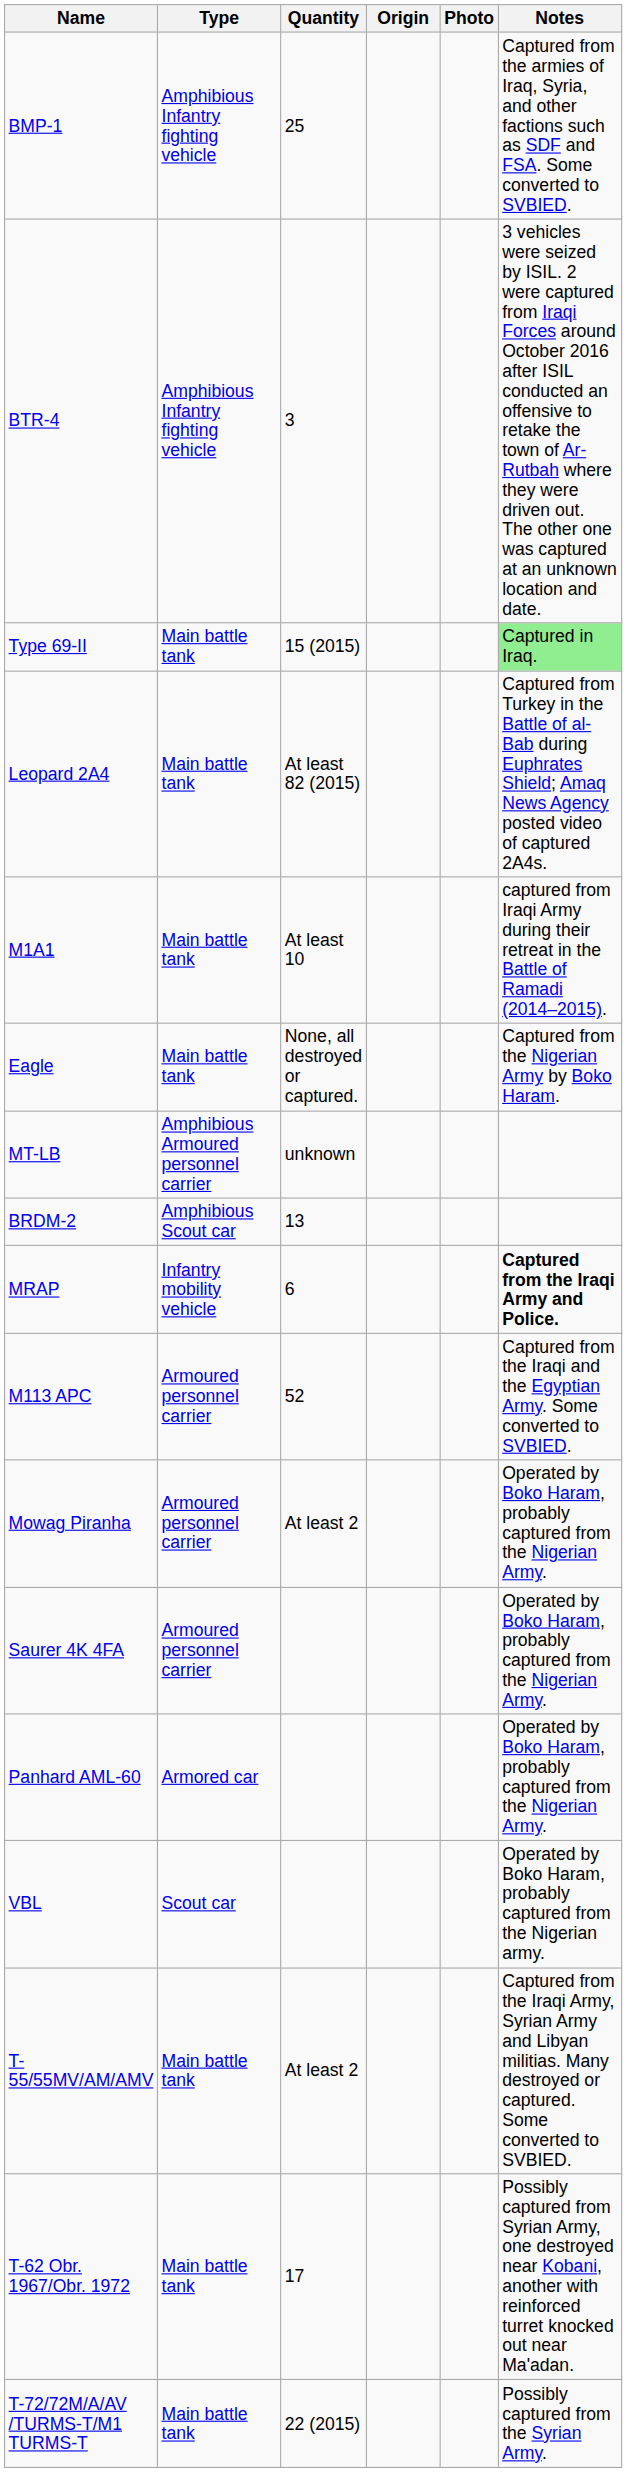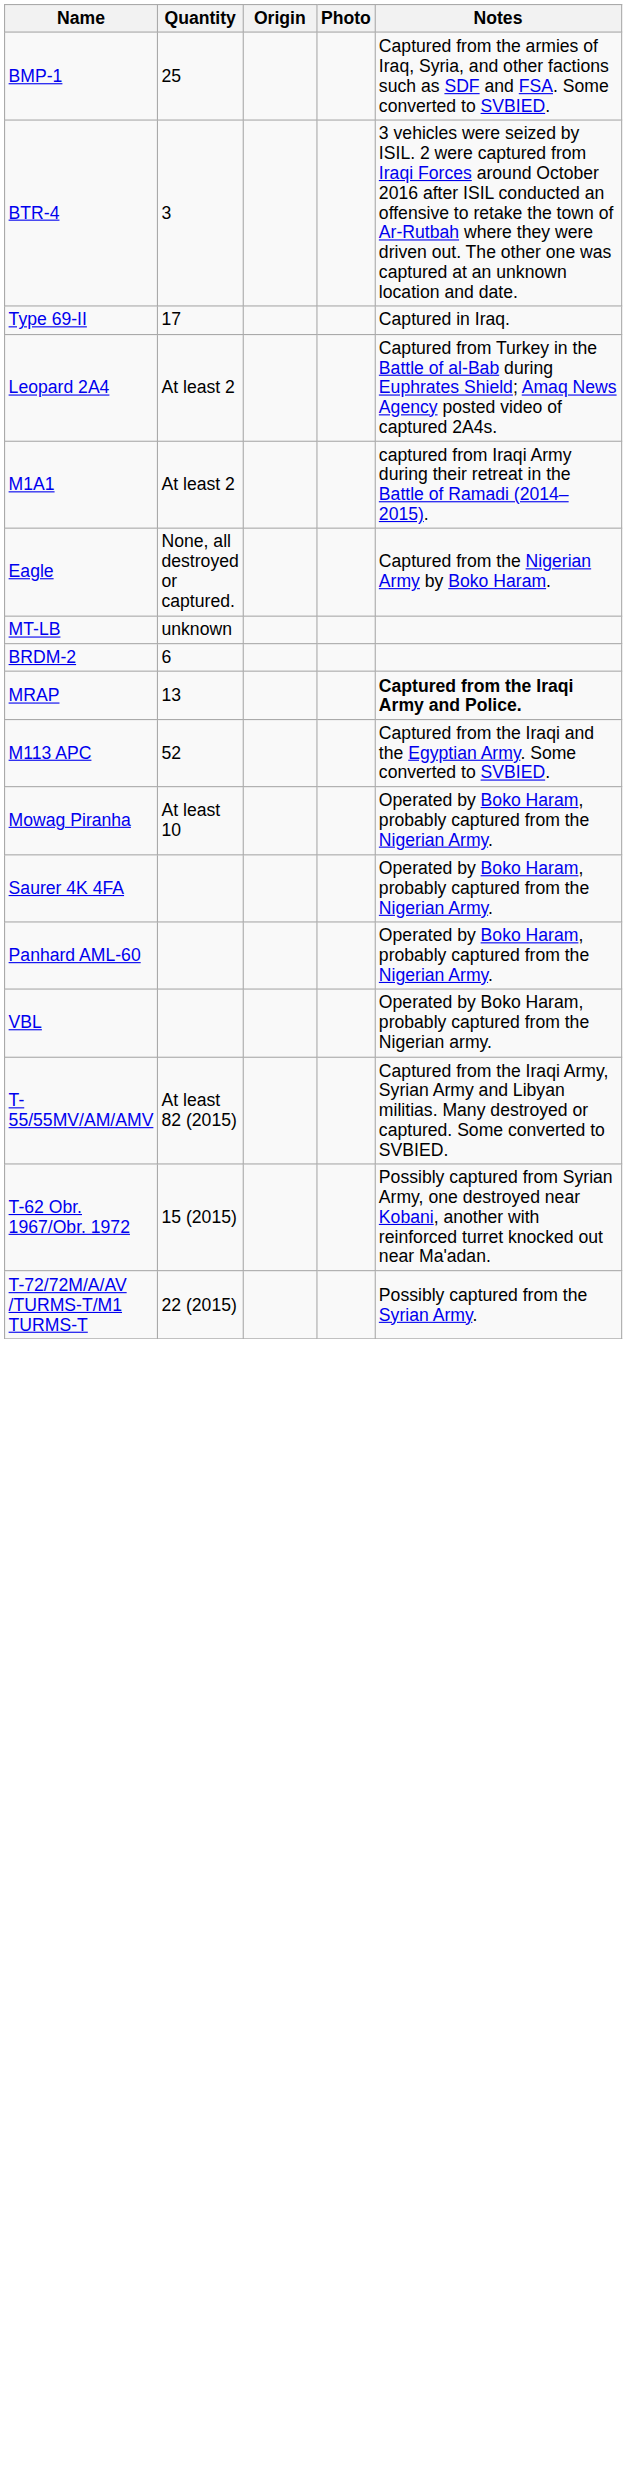 <table class="wikitable" style="width:90%;">
 <tr>
 <th style="width:15%;">Name</th>
-<th style="width:20%;">Type</th>
 <th style="width:12%;">Quantity</th>
 <th style="width:12%;">Origin</th>
 <th>Photo</th>
 <th>Notes</th>
 </tr>
 <tr>
 <td><a href='#'>BMP-1</a></td>
-<td><a href='#'>Amphibious</a> <a href='#'>Infantry fighting vehicle</a></td>
 <td>25</td>
 <td></td>
 <td></td>
 <td>Captured from the armies of Iraq, Syria, and other factions such as <a href='#'>SDF</a> and <a href='#'>FSA</a>. Some converted to <a href='#'>SVBIED</a>.</td>
 </tr>
 <tr>
 <td><a href='#'>BTR-4</a></td>
-<td><a href='#'>Amphibious</a> <a href='#'>Infantry fighting vehicle</a></td>
 <td>3</td>
 <td></td>
 <td></td>
 <td>3 vehicles were seized by ISIL. 2 were captured from <a href='#'>Iraqi Forces</a> around October 2016 after ISIL conducted an offensive to retake the town of <a href='#'>Ar-Rutbah</a> where they were driven out. The other one was captured at an unknown location and date.</td>
 </tr>
 <tr>
 <td><a href='#'>Type 69-II</a></td>
-<td><a href='#'>Main battle tank</a></td>
-<td>15 (2015)</td>
+<td>17</td>
 <td></td>
 <td></td>
-<td style="background: lightgreen;">Captured in Iraq.</td>
+<td>Captured in Iraq.</td>
 </tr>
 <tr>
 <td><a href='#'>Leopard 2A4</a></td>
-<td><a href='#'>Main battle tank</a></td>
-<td>At least 82 (2015)</td>
+<td>At least 2</td>
 <td></td>
 <td></td>
 <td>Captured from Turkey in the <a href='#'>Battle of al-Bab</a> during <a href='#'>Euphrates Shield</a>; <a href='#'>Amaq News Agency</a> posted video of captured 2A4s.</td>
 </tr>
 <tr>
 <td><a href='#'>M1A1</a></td>
-<td><a href='#'>Main battle tank</a></td>
-<td>At least 10</td>
+<td>At least 2</td>
 <td></td>
 <td></td>
 <td>captured from Iraqi Army during their retreat in the <a href='#'>Battle of Ramadi (2014–2015)</a>.</td>
 </tr>
 <tr>
 <td><a href='#'>Eagle</a></td>
-<td><a href='#'>Main battle tank</a></td>
 <td>None, all destroyed or captured.</td>
 <td></td>
 <td></td>
 <td>Captured from the <a href='#'>Nigerian Army</a> by <a href='#'>Boko Haram</a>.</td>
 </tr>
 <tr>
 <td><a href='#'>MT-LB</a><br></td>
-<td><a href='#'>Amphibious</a> <a href='#'>Armoured personnel carrier</a></td>
 <td>unknown</td>
 <td></td>
 <td></td>
 <td></td>
 </tr>
 <tr>
 <td><a href='#'>BRDM-2</a></td>
-<td><a href='#'>Amphibious</a> <a href='#'>Scout car</a></td>
-<td>13</td>
+<td>6</td>
 <td></td>
 <td></td>
 <td></td>
 </tr>
 <tr>
 <td><a href='#'>MRAP</a></td>
-<td><a href='#'>Infantry mobility vehicle</a></td>
-<td>6</td>
+<td>13</td>
 <td></td>
 <td></td>
 <td><strong>Captured from the Iraqi Army and Police.</strong></td>
 </tr>
 <tr>
 <td><a href='#'>M113 APC</a></td>
-<td><a href='#'>Armoured personnel carrier</a></td>
 <td>52</td>
 <td></td>
 <td></td>
 <td>Captured from the Iraqi and the <a href='#'>Egyptian Army</a>. Some converted to <a href='#'>SVBIED</a>.</td>
 </tr>
 <tr>
 <td><a href='#'>Mowag Piranha</a></td>
-<td><a href='#'>Armoured personnel carrier</a></td>
-<td>At least 2</td>
+<td>At least 10</td>
 <td></td>
 <td></td>
 <td>Operated by <a href='#'>Boko Haram</a>, probably captured from the <a href='#'>Nigerian Army</a>.</td>
 </tr>
 <tr>
 <td><a href='#'>Saurer 4K 4FA</a></td>
-<td><a href='#'>Armoured personnel carrier</a></td>
 <td></td>
 <td></td>
 <td></td>
 <td>Operated by <a href='#'>Boko Haram</a>, probably captured from the <a href='#'>Nigerian Army</a>.</td>
 </tr>
 <tr>
 <td><a href='#'>Panhard AML-60</a></td>
-<td><a href='#'>Armored car</a></td>
 <td></td>
 <td></td>
 <td></td>
 <td>Operated by <a href='#'>Boko Haram</a>, probably captured from the <a href='#'>Nigerian Army</a>.</td>
 </tr>
 <tr>
 <td><a href='#'>VBL</a></td>
-<td><a href='#'>Scout car</a></td>
 <td></td>
 <td></td>
 <td></td>
 <td>Operated by Boko Haram, probably captured from the Nigerian army.</td>
 </tr>
 <tr>
 <td><a href='#'>T-55/55MV/AM/AMV</a></td>
-<td><a href='#'>Main battle tank</a></td>
-<td>At least 2</td>
+<td>At least 82 (2015)</td>
 <td></td>
 <td></td>
 <td>Captured from the Iraqi Army, Syrian Army and Libyan militias. Many destroyed or captured. Some converted to SVBIED.</td>
 </tr>
 <tr>
 <td><a href='#'>T-62 Obr. 1967/Obr. 1972</a></td>
-<td><a href='#'>Main battle tank</a></td>
-<td>17</td>
+<td>15 (2015)</td>
 <td></td>
 <td></td>
 <td>Possibly captured from Syrian Army, one destroyed near <a href='#'>Kobani</a>, another with reinforced turret knocked out near Ma'adan.</td>
 </tr>
 <tr>
 <td><a href='#'>T-72/72M/A/AV /TURMS-T/M1 TURMS-T</a></td>
-<td><a href='#'>Main battle tank</a></td>
 <td>22 (2015)</td>
 <td></td>
 <td></td>
 <td>Possibly captured from the <a href='#'>Syrian Army</a>.</td>
 </tr>
 </table>
